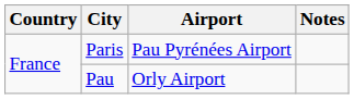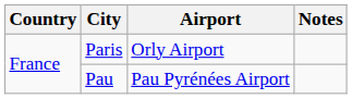 <table class="wikitable">
 <tr>
 <th>Country</th>
 <th>City</th>
 <th>Airport</th>
 <th>Notes</th>
 </tr>
 <tr>
 <td rowspan="2"><a href='#'>France</a></td>
 <td><a href='#'>Paris</a></td>
-<td><a href='#'>Pau Pyrénées Airport</a></td>
+<td><a href='#'>Orly Airport</a></td>
 <td></td>
 </tr>
 <tr>
 <td><a href='#'>Pau</a></td>
-<td><a href='#'>Orly Airport</a></td>
+<td><a href='#'>Pau Pyrénées Airport</a></td>
 <td></td>
 </tr>
 </table>
